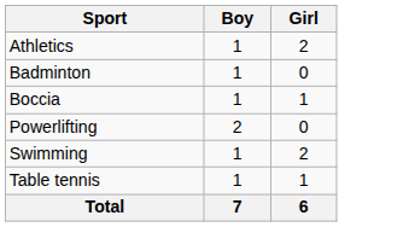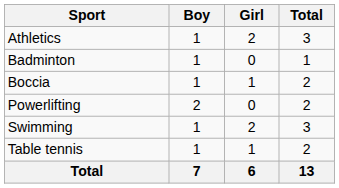 <table class="wikitable sortable" style="text-align:center;">
 <tr>
 <th width=180>Sport</th>
 <th width=55>Boy</th>
 <th width=55>Girl</th>
+<th width=55>Total</th>
 </tr>
 <tr>
 <td align=left>Athletics</td>
 <td>1</td>
 <td>2</td>
+<td>3</td>
 </tr>
 <tr>
 <td align=left>Badminton</td>
 <td>1</td>
 <td>0</td>
+<td>1</td>
 </tr>
 <tr>
 <td align=left>Boccia</td>
 <td>1</td>
 <td>1</td>
+<td>2</td>
 </tr>
 <tr>
 <td align=left>Powerlifting</td>
 <td>2</td>
 <td>0</td>
+<td>2</td>
 </tr>
 <tr>
 <td align=left>Swimming</td>
 <td>1</td>
 <td>2</td>
+<td>3</td>
 </tr>
 <tr>
 <td align=left>Table tennis</td>
 <td>1</td>
 <td>1</td>
+<td>2</td>
 </tr>
 <tr>
 <th>Total</th>
 <th>7</th>
 <th>6</th>
+<th>13</th>
 </tr>
 </table>
